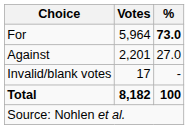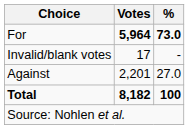 <table class=wikitable style=text-align:right>
 <tr>
 <th>Choice</th>
 <th>Votes</th>
 <th>%</th>
 </tr>
 <tr>
 <td align=left>For</td>
-<td>5,964</td>
+<td><strong>5,964</strong></td>
 <td><strong>73.0</strong></td>
+</tr>
+<tr>
+<td align=left>Invalid/blank votes</td>
+<td>17</td>
+<td>-</td>
 </tr>
 <tr>
 <td align=left>Against</td>
 <td>2,201</td>
 <td>27.0</td>
-</tr>
-<tr>
-<td align=left>Invalid/blank votes</td>
-<td>17</td>
-<td>-</td>
 </tr>
 <tr>
 <td align=left><strong>Total</strong></td>
 <td><strong>8,182</strong></td>
 <td><strong>100</strong></td>
 </tr>
 <tr>
 <td colspan=3 align=left>Source: Nohlen <em>et al.</em></td>
 </tr>
 </table>
